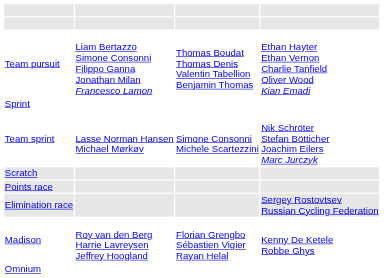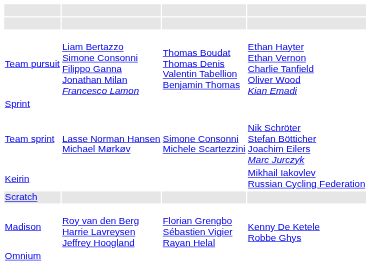 <table>
 <tr bgcolor="#e6e6e6">
 <td><br></td>
 <td></td>
 <td></td>
 <td></td>
 </tr>
 <tr bgcolor="#e6e6e6">
 <td><br></td>
 <td></td>
 <td></td>
 <td></td>
 </tr>
 <tr>
 <td><a href='#'>Team pursuit</a><br></td>
 <td><br><a href='#'>Liam Bertazzo</a><br><a href='#'>Simone Consonni</a><br><a href='#'>Filippo Ganna</a><br><a href='#'>Jonathan Milan</a><br><em><a href='#'>Francesco Lamon</a></em></td>
 <td><br><a href='#'>Thomas Boudat</a><br><a href='#'>Thomas Denis</a><br><a href='#'>Valentin Tabellion</a><br><a href='#'>Benjamin Thomas</a></td>
 <td><br><a href='#'>Ethan Hayter</a><br><a href='#'>Ethan Vernon</a><br><a href='#'>Charlie Tanfield</a><br><a href='#'>Oliver Wood</a><br><em><a href='#'>Kian Emadi</a></em></td>
 </tr>
 <tr>
 <td><a href='#'>Sprint</a><br></td>
 <td></td>
 <td></td>
 <td></td>
 </tr>
 <tr>
 <td><a href='#'>Team sprint</a><br></td>
 <td><br><a href='#'>Lasse Norman Hansen</a><br><a href='#'>Michael Mørkøv</a></td>
 <td><br><a href='#'>Simone Consonni</a><br><a href='#'>Michele Scartezzini</a></td>
 <td><br><a href='#'>Nik Schröter</a><br><a href='#'>Stefan Bötticher</a><br><a href='#'>Joachim Eilers</a><br><em><a href='#'>Marc Jurczyk</a></em></td>
 </tr>
+<tr>
+<td><a href='#'>Keirin</a><br></td>
+<td></td>
+<td></td>
+<td><a href='#'>Mikhail Iakovlev</a><br> <a href='#'>Russian Cycling Federation</a></td>
+</tr>
 <tr bgcolor="#e6e6e6">
 <td><a href='#'>Scratch</a><br></td>
 <td></td>
 <td></td>
 <td></td>
-</tr>
-<tr bgcolor="#e6e6e6">
-<td><a href='#'>Points race</a><br></td>
-<td></td>
-<td></td>
-<td></td>
-</tr>
-<tr bgcolor="#e6e6e6">
-<td><a href='#'>Elimination race</a><br></td>
-<td></td>
-<td></td>
-<td><a href='#'>Sergey Rostovtsev</a><br> <a href='#'>Russian Cycling Federation</a></td>
 </tr>
 <tr>
 <td><a href='#'>Madison</a><br></td>
 <td><br><a href='#'>Roy van den Berg</a><br><a href='#'>Harrie Lavreysen</a><br><a href='#'>Jeffrey Hoogland</a></td>
 <td><br><a href='#'>Florian Grengbo</a><br><a href='#'>Sébastien Vigier</a><br><a href='#'>Rayan Helal</a></td>
 <td><br><a href='#'>Kenny De Ketele</a><br><a href='#'>Robbe Ghys</a></td>
 </tr>
 <tr>
 <td><a href='#'>Omnium</a><br></td>
 <td></td>
 <td></td>
 <td></td>
 </tr>
 </table>
